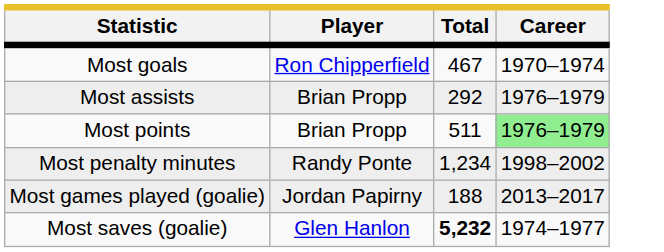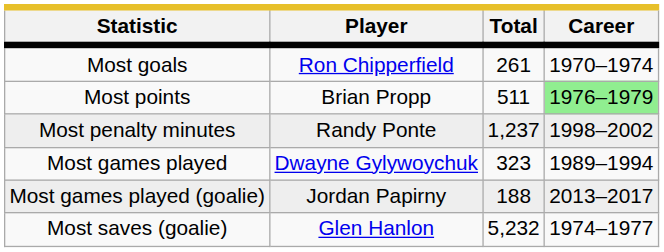 <table class="wikitable" style= "text-align: center">
 <tr style="border-top:#E7C02A 5px solid; border-bottom:#000000 5px solid;">
 <th>Statistic</th>
 <th>Player</th>
 <th>Total</th>
 <th>Career</th>
 </tr>
 <tr>
 <td>Most goals</td>
 <td><a href='#'>Ron Chipperfield</a></td>
-<td>467</td>
+<td>261</td>
 <td>1970–1974</td>
-</tr>
-<tr align="center" bgcolor="#eeeeee">
-<td>Most assists</td>
-<td>Brian Propp</td>
-<td>292</td>
-<td>1976–1979</td>
 </tr>
 <tr>
 <td>Most points</td>
 <td>Brian Propp</td>
 <td>511</td>
 <td style="background: lightgreen;">1976–1979</td>
 </tr>
 <tr align="center" bgcolor="#eeeeee">
 <td>Most penalty minutes</td>
 <td>Randy Ponte</td>
-<td>1,234</td>
+<td>1,237</td>
 <td>1998–2002</td>
+</tr>
+<tr>
+<td>Most games played</td>
+<td><a href='#'>Dwayne Gylywoychuk</a></td>
+<td>323</td>
+<td>1989–1994</td>
 </tr>
 <tr align="center" bgcolor="#eeeeee">
 <td>Most games played (goalie)</td>
 <td>Jordan Papirny</td>
 <td>188</td>
 <td>2013–2017</td>
 </tr>
 <tr>
 <td>Most saves (goalie)</td>
 <td><a href='#'>Glen Hanlon</a></td>
-<td><strong>5,232</strong></td>
+<td>5,232</td>
 <td>1974–1977</td>
 </tr>
 </table>
